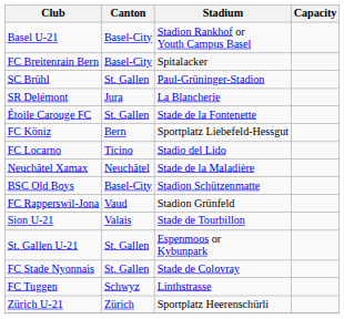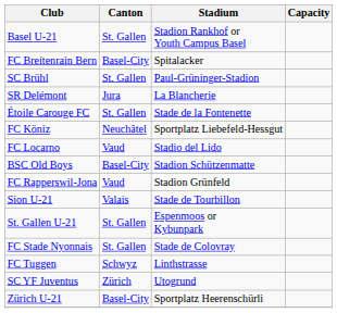 <table class="wikitable">
 <tr>
 <th>Club</th>
 <th>Canton</th>
 <th>Stadium</th>
 <th>Capacity</th>
 </tr>
 <tr>
 <td><a href='#'>Basel U-21</a></td>
-<td><a href='#'>Basel-City</a></td>
+<td><a href='#'>St. Gallen</a></td>
 <td><a href='#'>Stadion Rankhof</a> or<br><a href='#'>Youth Campus Basel</a></td>
 <td><br></td>
 </tr>
 <tr>
 <td><a href='#'>FC Breitenrain Bern</a></td>
 <td><a href='#'>Basel-City</a></td>
 <td>Spitalacker</td>
 <td></td>
 </tr>
 <tr>
 <td><a href='#'>SC Brühl</a></td>
 <td><a href='#'>St. Gallen</a></td>
 <td><a href='#'>Paul-Grüninger-Stadion</a></td>
 <td></td>
 </tr>
 <tr>
 <td><a href='#'>SR Delémont</a></td>
 <td><a href='#'>Jura</a></td>
 <td><a href='#'>La Blancherie</a></td>
 <td></td>
 </tr>
 <tr>
 <td><a href='#'>Étoile Carouge FC</a></td>
 <td><a href='#'>St. Gallen</a></td>
 <td><a href='#'>Stade de la Fontenette</a></td>
 <td></td>
 </tr>
 <tr>
 <td><a href='#'>FC Köniz</a></td>
-<td><a href='#'>Bern</a></td>
+<td><a href='#'>Neuchâtel</a></td>
 <td>Sportplatz Liebefeld-Hessgut</td>
 <td></td>
 </tr>
 <tr>
 <td><a href='#'>FC Locarno</a></td>
-<td><a href='#'>Ticino</a></td>
+<td><a href='#'>Vaud</a></td>
 <td><a href='#'>Stadio del Lido</a></td>
-<td></td>
-</tr>
-<tr>
-<td><a href='#'>Neuchâtel Xamax</a></td>
-<td><a href='#'>Neuchâtel</a></td>
-<td><a href='#'>Stade de la Maladière</a></td>
 <td></td>
 </tr>
 <tr>
 <td><a href='#'>BSC Old Boys</a></td>
 <td><a href='#'>Basel-City</a></td>
 <td><a href='#'>Stadion Schützenmatte</a></td>
 <td></td>
 </tr>
 <tr>
 <td><a href='#'>FC Rapperswil-Jona</a></td>
 <td><a href='#'>Vaud</a></td>
 <td>Stadion Grünfeld</td>
 <td></td>
 </tr>
 <tr>
 <td><a href='#'>Sion U-21</a></td>
 <td><a href='#'>Valais</a></td>
 <td><a href='#'>Stade de Tourbillon</a></td>
 <td></td>
 </tr>
 <tr>
 <td><a href='#'>St. Gallen U-21</a></td>
 <td><a href='#'>St. Gallen</a></td>
 <td><a href='#'>Espenmoos</a> or<br><a href='#'>Kybunpark</a></td>
 <td><br></td>
 </tr>
 <tr>
 <td><a href='#'>FC Stade Nyonnais</a></td>
 <td><a href='#'>St. Gallen</a></td>
 <td><a href='#'>Stade de Colovray</a></td>
 <td></td>
 </tr>
 <tr>
 <td><a href='#'>FC Tuggen</a></td>
 <td><a href='#'>Schwyz</a></td>
 <td><a href='#'>Linthstrasse</a></td>
 <td></td>
 </tr>
 <tr>
+<td><a href='#'>SC YF Juventus</a></td>
+<td><a href='#'>Zürich</a></td>
+<td><a href='#'>Utogrund</a></td>
+<td></td>
+</tr>
+<tr>
 <td><a href='#'>Zürich U-21</a></td>
-<td><a href='#'>Zürich</a></td>
+<td><a href='#'>Basel-City</a></td>
 <td>Sportplatz Heerenschürli</td>
 <td></td>
 </tr>
 <tr>
 </tr>
 </table>
